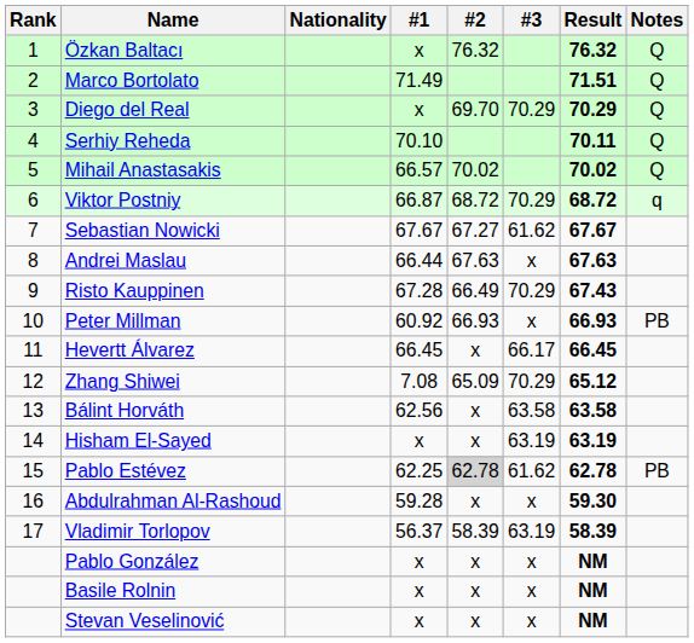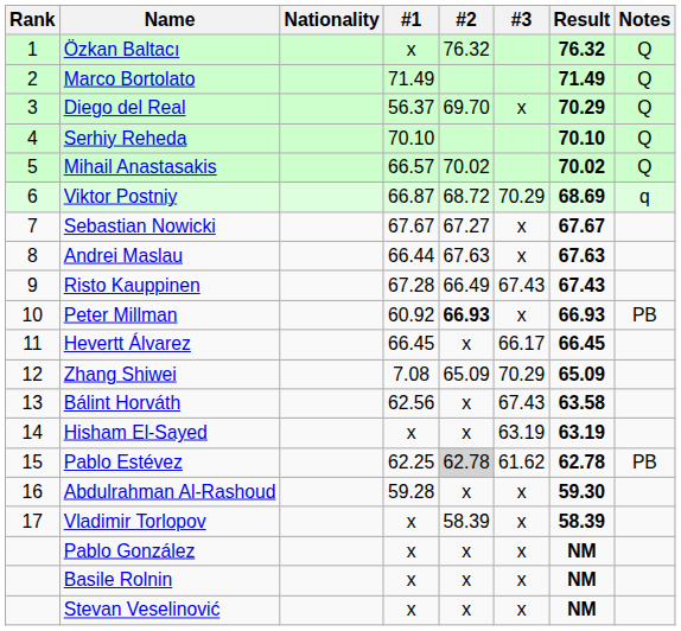 <table class="wikitable sortable" style="text-align:center">
 <tr>
 <th>Rank</th>
 <th>Name</th>
 <th>Nationality</th>
 <th>#1</th>
 <th>#2</th>
 <th>#3</th>
 <th>Result</th>
 <th>Notes</th>
 </tr>
 <tr bgcolor=ccffcc>
 <td>1</td>
 <td align=left><a href='#'>Özkan Baltacı</a></td>
 <td align=left></td>
 <td>x</td>
 <td>76.32</td>
 <td></td>
 <td><strong>76.32</strong></td>
 <td>Q</td>
 </tr>
 <tr bgcolor=ccffcc>
 <td>2</td>
 <td align=left><a href='#'>Marco Bortolato</a></td>
 <td align=left></td>
 <td>71.49</td>
 <td></td>
 <td></td>
-<td><strong>71.51</strong></td>
+<td><strong>71.49</strong></td>
 <td>Q</td>
 </tr>
 <tr bgcolor=ccffcc>
 <td>3</td>
 <td align=left><a href='#'>Diego del Real</a></td>
 <td align=left></td>
+<td>56.37</td>
+<td>69.70</td>
 <td>x</td>
-<td>69.70</td>
-<td>70.29</td>
 <td><strong>70.29</strong></td>
 <td>Q</td>
 </tr>
 <tr bgcolor=ccffcc>
 <td>4</td>
 <td align=left><a href='#'>Serhiy Reheda</a></td>
 <td align=left></td>
 <td>70.10</td>
 <td></td>
 <td></td>
-<td><strong>70.11</strong></td>
+<td><strong>70.10</strong></td>
 <td>Q</td>
 </tr>
 <tr bgcolor=ccffcc>
 <td>5</td>
 <td align=left><a href='#'>Mihail Anastasakis</a></td>
 <td align=left></td>
 <td>66.57</td>
 <td>70.02</td>
 <td></td>
 <td><strong>70.02</strong></td>
 <td>Q</td>
 </tr>
 <tr bgcolor=ddffdd>
 <td>6</td>
 <td align=left><a href='#'>Viktor Postniy</a></td>
 <td align=left></td>
 <td>66.87</td>
 <td>68.72</td>
 <td>70.29</td>
-<td><strong>68.72</strong></td>
+<td><strong>68.69</strong></td>
 <td>q</td>
 </tr>
 <tr>
 <td>7</td>
 <td align=left><a href='#'>Sebastian Nowicki</a></td>
 <td align=left></td>
 <td>67.67</td>
 <td>67.27</td>
-<td>61.62</td>
+<td>x</td>
 <td><strong>67.67</strong></td>
 <td></td>
 </tr>
 <tr>
 <td>8</td>
 <td align=left><a href='#'>Andrei Maslau</a></td>
 <td align=left></td>
 <td>66.44</td>
 <td>67.63</td>
 <td>x</td>
 <td><strong>67.63</strong></td>
 <td></td>
 </tr>
 <tr>
 <td>9</td>
 <td align=left><a href='#'>Risto Kauppinen</a></td>
 <td align=left></td>
 <td>67.28</td>
 <td>66.49</td>
-<td>70.29</td>
+<td>67.43</td>
 <td><strong>67.43</strong></td>
 <td></td>
 </tr>
 <tr>
 <td>10</td>
 <td align=left><a href='#'>Peter Millman</a></td>
 <td align=left></td>
 <td>60.92</td>
-<td>66.93</td>
+<td><strong>66.93</strong></td>
 <td>x</td>
 <td><strong>66.93</strong></td>
 <td>PB</td>
 </tr>
 <tr>
 <td>11</td>
 <td align=left><a href='#'>Hevertt Álvarez</a></td>
 <td align=left></td>
 <td>66.45</td>
 <td>x</td>
 <td>66.17</td>
 <td><strong>66.45</strong></td>
 <td></td>
 </tr>
 <tr>
 <td>12</td>
 <td align=left><a href='#'>Zhang Shiwei</a></td>
 <td align=left></td>
 <td>7.08</td>
 <td>65.09</td>
 <td>70.29</td>
-<td><strong>65.12</strong></td>
+<td><strong>65.09</strong></td>
 <td></td>
 </tr>
 <tr>
 <td>13</td>
 <td align=left><a href='#'>Bálint Horváth</a></td>
 <td align=left></td>
 <td>62.56</td>
 <td>x</td>
-<td>63.58</td>
+<td>67.43</td>
 <td><strong>63.58</strong></td>
 <td></td>
 </tr>
 <tr>
 <td>14</td>
 <td align=left><a href='#'>Hisham El-Sayed</a></td>
 <td align=left></td>
 <td>x</td>
 <td>x</td>
 <td>63.19</td>
 <td><strong>63.19</strong></td>
 <td></td>
 </tr>
 <tr>
 <td>15</td>
 <td align=left><a href='#'>Pablo Estévez</a></td>
 <td align=left></td>
 <td>62.25</td>
 <td style="background: lightgrey;">62.78</td>
 <td>61.62</td>
 <td><strong>62.78</strong></td>
 <td>PB</td>
 </tr>
 <tr>
 <td>16</td>
 <td align=left><a href='#'>Abdulrahman Al-Rashoud</a></td>
 <td align=left></td>
 <td>59.28</td>
 <td>x</td>
 <td>x</td>
 <td><strong>59.30</strong></td>
 <td></td>
 </tr>
 <tr>
 <td>17</td>
 <td align=left><a href='#'>Vladimir Torlopov</a></td>
 <td align=left></td>
-<td>56.37</td>
+<td>x</td>
 <td>58.39</td>
-<td>63.19</td>
+<td>x</td>
 <td><strong>58.39</strong></td>
 <td></td>
 </tr>
 <tr>
 <td></td>
 <td align=left><a href='#'>Pablo González</a></td>
 <td align=left></td>
 <td>x</td>
 <td>x</td>
 <td>x</td>
 <td><strong>NM</strong></td>
 <td></td>
 </tr>
 <tr>
 <td></td>
 <td align=left><a href='#'>Basile Rolnin</a></td>
 <td align=left></td>
 <td>x</td>
 <td>x</td>
 <td>x</td>
 <td><strong>NM</strong></td>
 <td></td>
 </tr>
 <tr>
 <td></td>
 <td align=left><a href='#'>Stevan Veselinović</a></td>
 <td align=left></td>
 <td>x</td>
 <td>x</td>
 <td>x</td>
 <td><strong>NM</strong></td>
 <td></td>
 </tr>
 </table>
